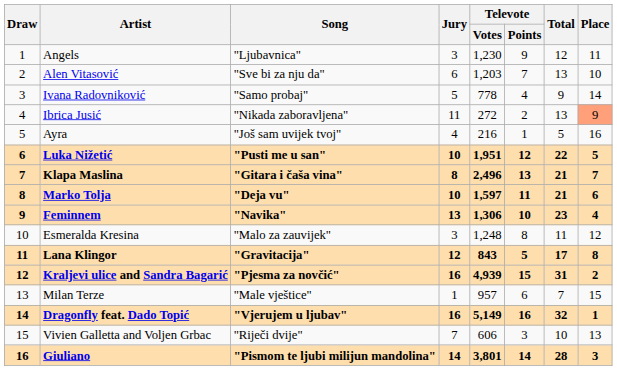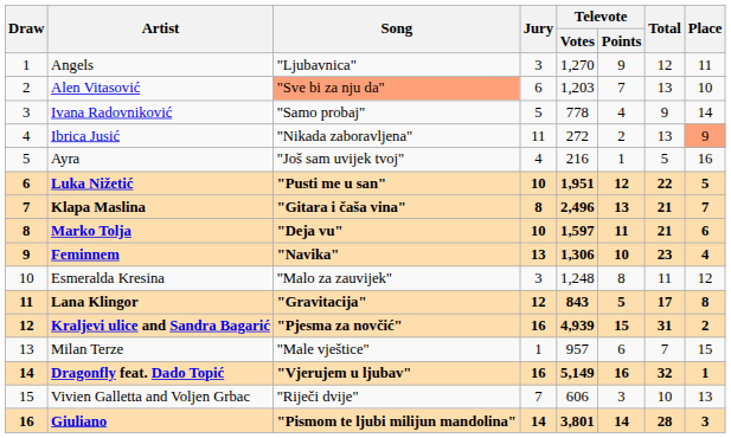 <table class="sortable wikitable" style="margin: 1em auto 1em auto; text-align:center">
 <tr>
 <th rowspan="2">Draw</th>
 <th rowspan="2">Artist</th>
 <th rowspan="2">Song</th>
 <th rowspan="2">Jury</th>
 <th colspan="2">Televote</th>
 <th rowspan="2">Total</th>
 <th rowspan="2">Place</th>
 </tr>
 <tr>
 <th>Votes</th>
 <th>Points</th>
 </tr>
 <tr>
 <td>1</td>
 <td align="left">Angels</td>
 <td align="left">"Ljubavnica"</td>
 <td>3</td>
-<td>1,230</td>
+<td>1,270</td>
 <td>9</td>
 <td>12</td>
 <td>11</td>
 </tr>
 <tr>
 <td>2</td>
 <td align="left"><a href='#'>Alen Vitasović</a></td>
-<td align="left">"Sve bi za nju da"</td>
+<td align="left" style="background: lightsalmon;">"Sve bi za nju da"</td>
 <td>6</td>
 <td>1,203</td>
 <td>7</td>
 <td>13</td>
 <td>10</td>
 </tr>
 <tr>
 <td>3</td>
 <td align="left"><a href='#'>Ivana Radovniković</a></td>
 <td align="left">"Samo probaj"</td>
 <td>5</td>
 <td>778</td>
 <td>4</td>
 <td>9</td>
 <td>14</td>
 </tr>
 <tr>
 <td>4</td>
 <td align="left"><a href='#'>Ibrica Jusić</a></td>
 <td align="left">"Nikada zaboravljena"</td>
 <td>11</td>
 <td>272</td>
 <td>2</td>
 <td>13</td>
 <td style="background: lightsalmon;">9</td>
 </tr>
 <tr>
 <td>5</td>
 <td align="left">Ayra</td>
 <td align="left">"Još sam uvijek tvoj"</td>
 <td>4</td>
 <td>216</td>
 <td>1</td>
 <td>5</td>
 <td>16</td>
 </tr>
 <tr style="font-weight:bold; background:navajowhite;">
 <td>6</td>
 <td align="left"><a href='#'>Luka Nižetić</a></td>
 <td align="left">"Pusti me u san"</td>
 <td>10</td>
 <td>1,951</td>
 <td>12</td>
 <td>22</td>
 <td>5</td>
 </tr>
 <tr style="font-weight:bold; background:navajowhite;">
 <td>7</td>
 <td align="left">Klapa Maslina</td>
 <td align="left">"Gitara i čaša vina"</td>
 <td>8</td>
 <td>2,496</td>
 <td>13</td>
 <td>21</td>
 <td>7</td>
 </tr>
 <tr style="font-weight:bold; background:navajowhite;">
 <td>8</td>
 <td align="left"><a href='#'>Marko Tolja</a></td>
 <td align="left">"Deja vu"</td>
 <td>10</td>
 <td>1,597</td>
 <td>11</td>
 <td>21</td>
 <td>6</td>
 </tr>
 <tr style="font-weight:bold; background:navajowhite;">
 <td>9</td>
 <td align="left"><a href='#'>Feminnem</a></td>
 <td align="left">"Navika"</td>
 <td>13</td>
 <td>1,306</td>
 <td>10</td>
 <td>23</td>
 <td>4</td>
 </tr>
 <tr>
 <td>10</td>
 <td align="left">Esmeralda Kresina</td>
 <td align="left">"Malo za zauvijek"</td>
 <td>3</td>
 <td>1,248</td>
 <td>8</td>
 <td>11</td>
 <td>12</td>
 </tr>
 <tr style="font-weight:bold;background:navajowhite;">
 <td>11</td>
 <td align="left">Lana Klingor</td>
 <td align="left">"Gravitacija"</td>
 <td>12</td>
 <td>843</td>
 <td>5</td>
 <td>17</td>
 <td>8</td>
 </tr>
 <tr style="font-weight:bold; background:navajowhite;">
 <td>12</td>
 <td align="left"><a href='#'>Kraljevi ulice</a> and <a href='#'>Sandra Bagarić</a></td>
 <td align="left">"Pjesma za novčić"</td>
 <td>16</td>
 <td>4,939</td>
 <td>15</td>
 <td>31</td>
 <td>2</td>
 </tr>
 <tr>
 <td>13</td>
 <td align="left">Milan Terze</td>
 <td align="left">"Male vještice"</td>
 <td>1</td>
 <td>957</td>
 <td>6</td>
 <td>7</td>
 <td>15</td>
 </tr>
 <tr style="font-weight:bold; background:navajowhite;">
 <td>14</td>
 <td align="left"><a href='#'>Dragonfly</a> feat. <a href='#'>Dado Topić</a></td>
 <td align="left">"Vjerujem u ljubav"</td>
 <td>16</td>
 <td>5,149</td>
 <td>16</td>
 <td>32</td>
 <td>1</td>
 </tr>
 <tr>
 <td>15</td>
 <td align="left">Vivien Galletta and Voljen Grbac</td>
 <td align="left">"Riječi dvije"</td>
 <td>7</td>
 <td>606</td>
 <td>3</td>
 <td>10</td>
 <td>13</td>
 </tr>
 <tr style="font-weight:bold; background:navajowhite;">
 <td>16</td>
 <td align="left"><a href='#'>Giuliano</a></td>
 <td align="left">"Pismom te ljubi milijun mandolina"</td>
 <td>14</td>
 <td>3,801</td>
 <td>14</td>
 <td>28</td>
 <td>3</td>
 </tr>
 </table>
